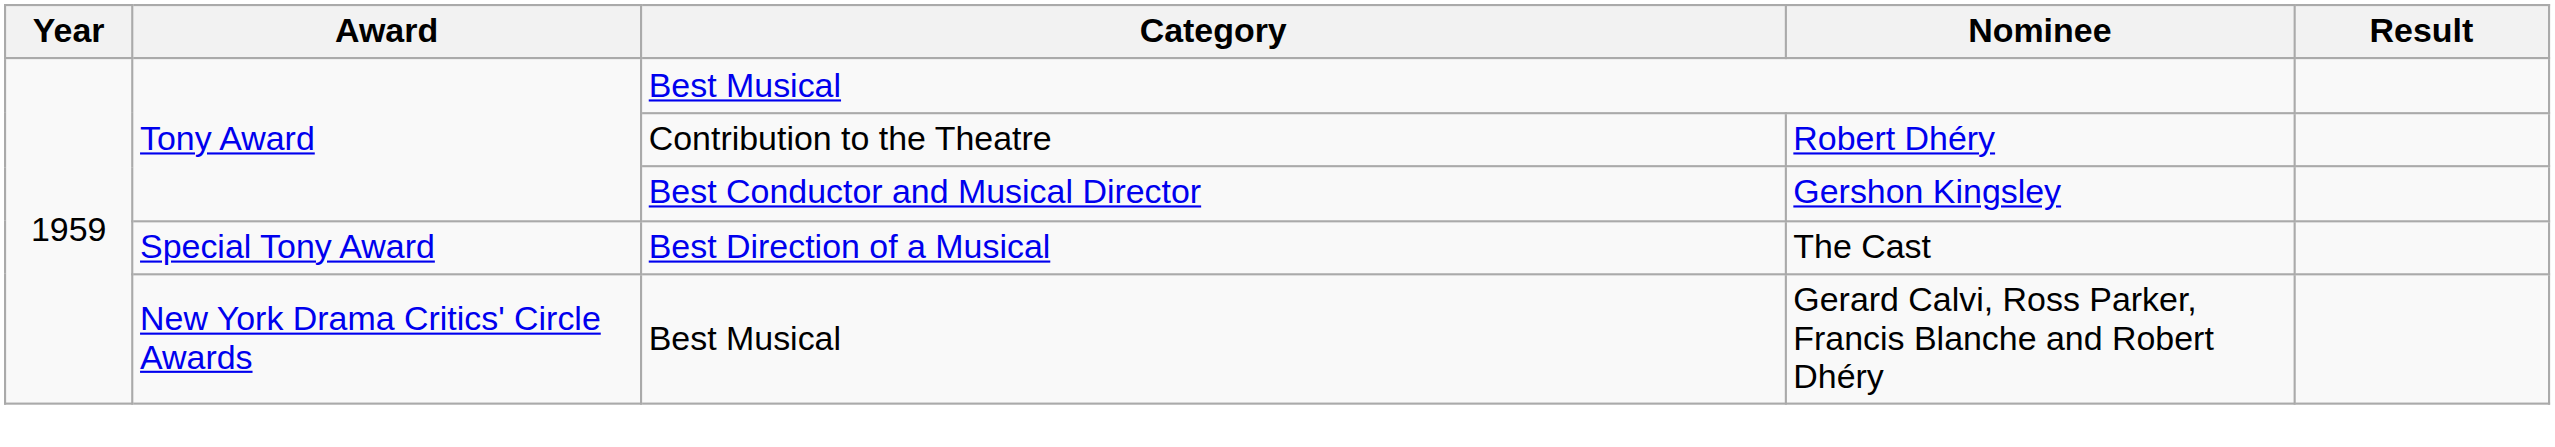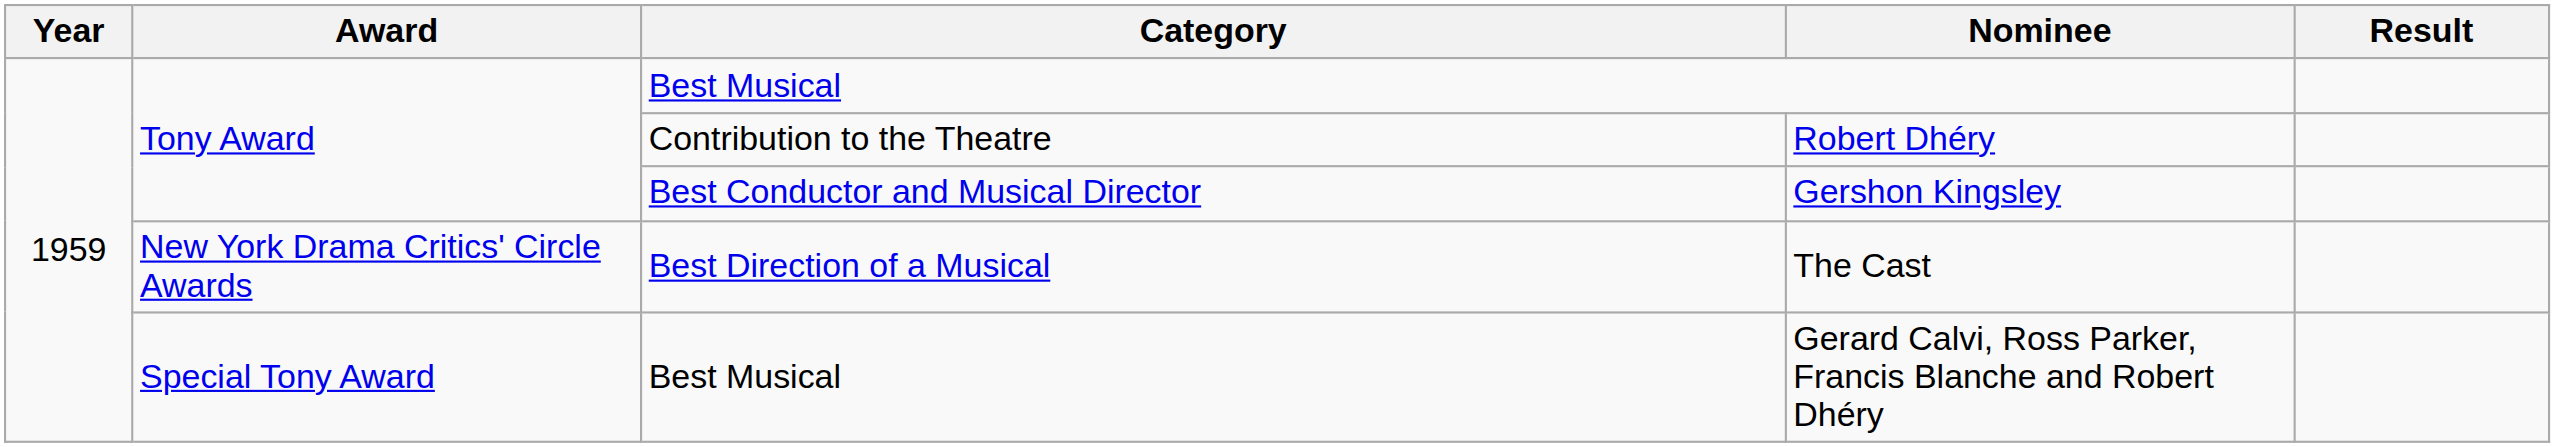 <table class="wikitable" width="95%">
 <tr>
 <th width="5%">Year</th>
 <th width="20%">Award</th>
 <th width="45%">Category</th>
 <th width="20%">Nominee</th>
 <th width="10%">Result</th>
 </tr>
 <tr>
 <td rowspan="5" align="center">1959</td>
 <td rowspan="3"><a href='#'>Tony Award</a></td>
 <td colspan="2"><a href='#'>Best Musical</a></td>
 <td></td>
 </tr>
 <tr>
 <td>Contribution to the Theatre</td>
 <td><a href='#'>Robert Dhéry</a></td>
 <td></td>
 </tr>
 <tr>
 <td><a href='#'>Best Conductor and Musical Director</a></td>
 <td><a href='#'>Gershon Kingsley</a></td>
 <td></td>
 </tr>
 <tr>
-<td><a href='#'>Special Tony Award</a></td>
+<td><a href='#'>New York Drama Critics' Circle Awards</a></td>
 <td><a href='#'>Best Direction of a Musical</a></td>
 <td>The Cast</td>
 <td></td>
 </tr>
 <tr>
-<td><a href='#'>New York Drama Critics' Circle Awards</a></td>
+<td><a href='#'>Special Tony Award</a></td>
 <td>Best Musical</td>
 <td>Gerard Calvi, Ross Parker, Francis Blanche and Robert Dhéry</td>
 <td></td>
 </tr>
 </table>
